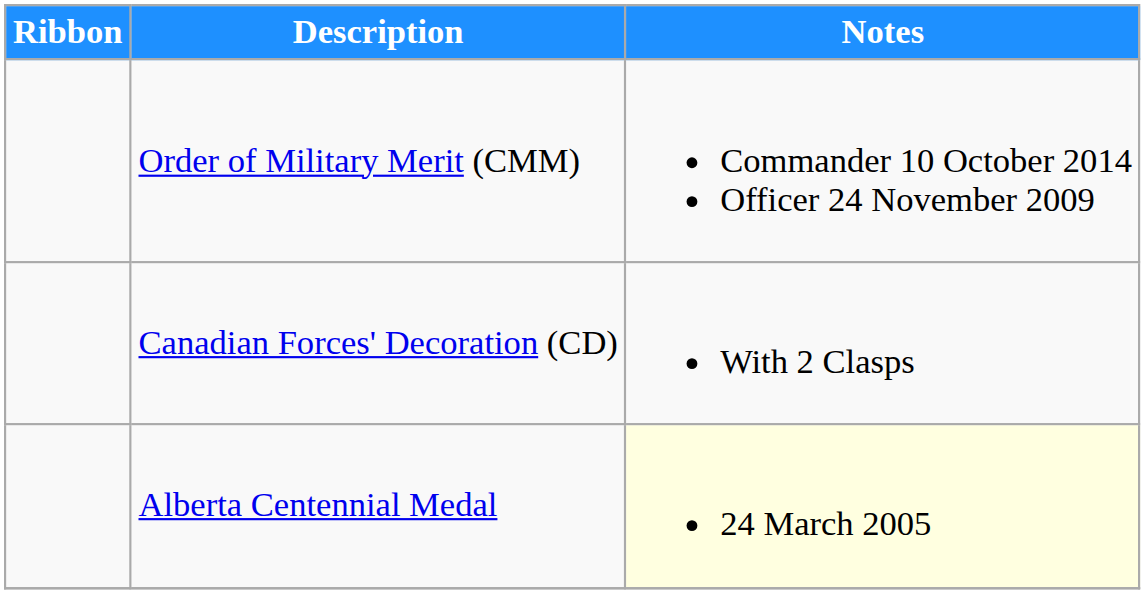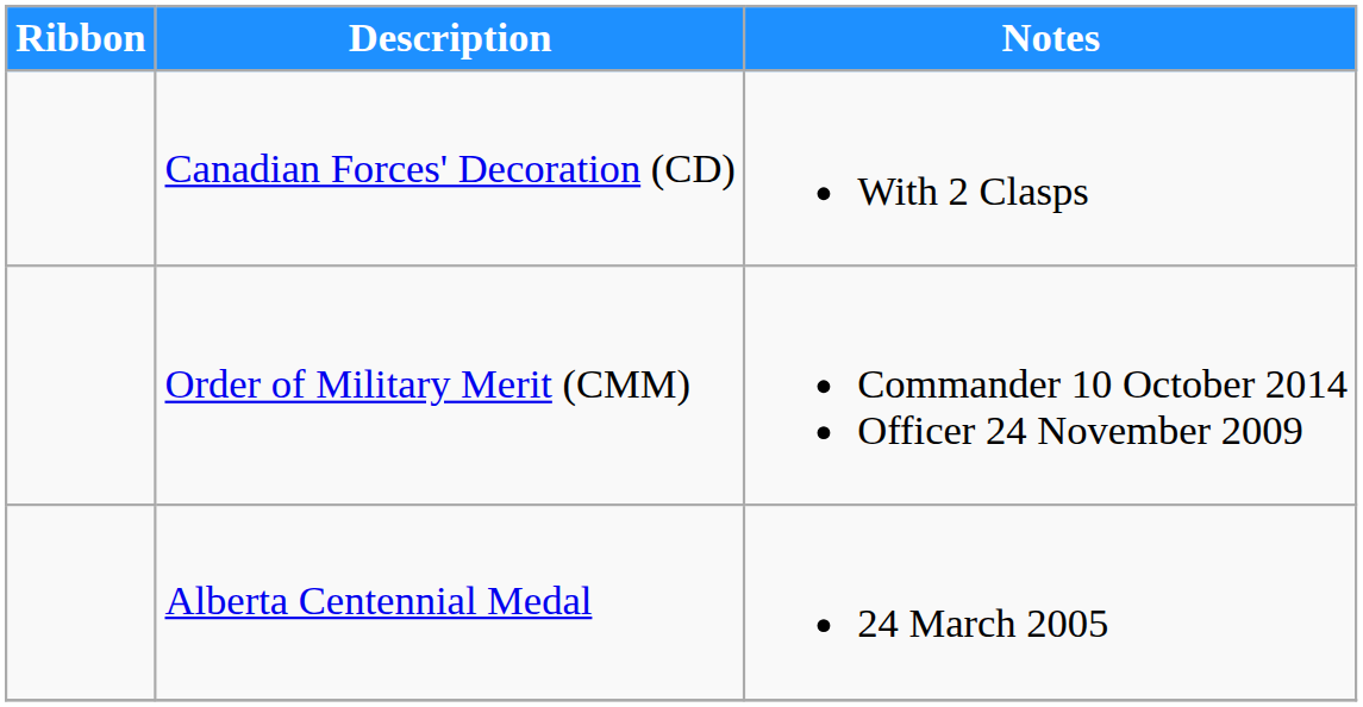 <table class="wikitable">
 <tr style="background:DodgerBlue;color:White" align="center">
 <td><strong>Ribbon</strong></td>
 <td><strong>Description</strong></td>
 <td><strong>Notes</strong></td>
 </tr>
 <tr>
 <td></td>
+<td><a href='#'>Canadian Forces' Decoration</a> (CD)</td>
+<td><br><ul><li>With 2 Clasps</li></ul></td>
+</tr>
+<tr>
+<td></td>
 <td><a href='#'>Order of Military Merit</a> (CMM)</td>
 <td><br><ul><li>Commander 10 October 2014</li><li>Officer 24 November 2009 </li></ul></td>
 </tr>
 <tr>
 <td></td>
-<td><a href='#'>Canadian Forces' Decoration</a> (CD)</td>
-<td><br><ul><li>With 2 Clasps</li></ul></td>
-</tr>
-<tr>
-<td></td>
 <td><a href='#'>Alberta Centennial Medal</a></td>
-<td style="background: lightyellow;"><br><ul><li>24 March 2005</li></ul></td>
+<td><br><ul><li>24 March 2005</li></ul></td>
 </tr>
 <tr>
 </tr>
 </table>
